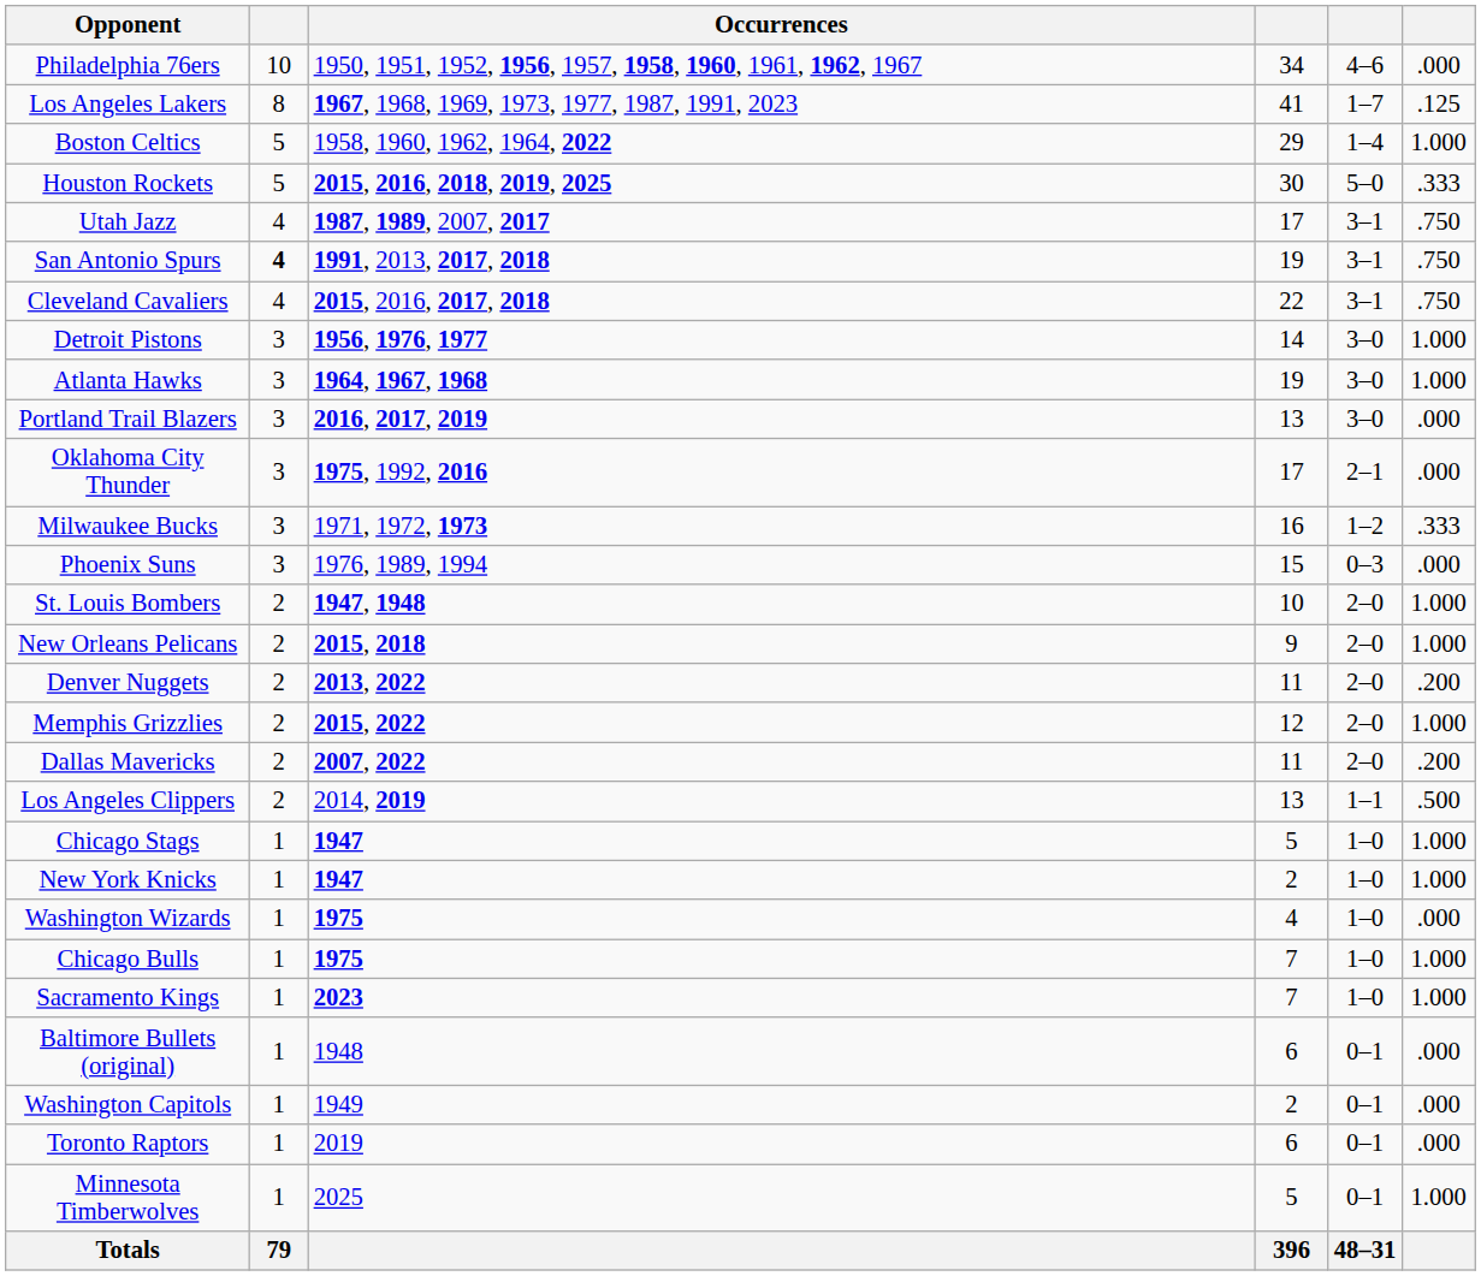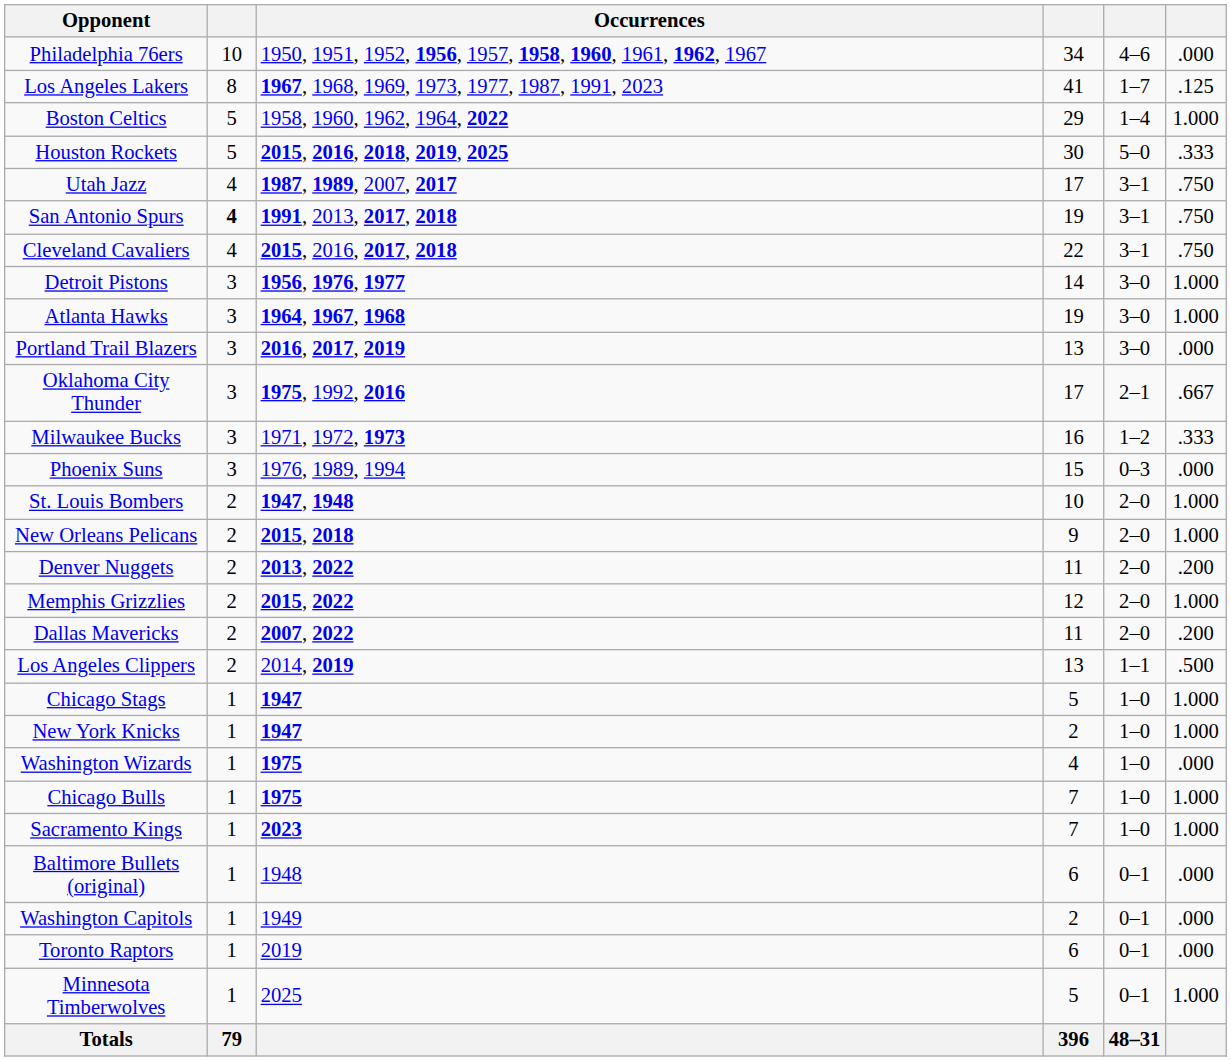 <table class="wikitable sortable" style="text-align: center; width: 75%;">
 <tr>
 <th width="150">Opponent</th>
 <th width="30"></th>
 <th>Occurrences</th>
 <th width="40"></th>
 <th width="40"></th>
 <th width="40"></th>
 </tr>
 <tr>
 <td><a href='#'>Philadelphia 76ers</a></td>
 <td>10</td>
 <td align=left><a href='#'>1950</a>, <a href='#'>1951</a>, <a href='#'>1952</a>, <strong><a href='#'>1956</a></strong>, <a href='#'>1957</a>, <strong><a href='#'>1958</a></strong>, <strong><a href='#'>1960</a></strong>, <a href='#'>1961</a>, <strong><a href='#'>1962</a></strong>, <a href='#'>1967</a></td>
 <td>34</td>
 <td>4–6</td>
 <td>.000</td>
 </tr>
 <tr>
 <td><a href='#'>Los Angeles Lakers</a></td>
 <td>8</td>
 <td align=left><strong><a href='#'>1967</a></strong>, <a href='#'>1968</a>, <a href='#'>1969</a>, <a href='#'>1973</a>, <a href='#'>1977</a>, <a href='#'>1987</a>, <a href='#'>1991</a>, <a href='#'>2023</a></td>
 <td>41</td>
 <td>1–7</td>
 <td>.125</td>
 </tr>
 <tr>
 <td><a href='#'>Boston Celtics</a></td>
 <td>5</td>
 <td align=left><a href='#'>1958</a>, <a href='#'>1960</a>, <a href='#'>1962</a>, <a href='#'>1964</a>, <strong><a href='#'>2022</a></strong></td>
 <td>29</td>
 <td>1–4</td>
 <td>1.000</td>
 </tr>
 <tr>
 <td><a href='#'>Houston Rockets</a></td>
 <td>5</td>
 <td align=left><strong><a href='#'>2015</a></strong>, <strong><a href='#'>2016</a></strong>, <strong><a href='#'>2018</a></strong>, <strong><a href='#'>2019</a></strong>, <strong><a href='#'>2025</a></strong></td>
 <td>30</td>
 <td>5–0</td>
 <td>.333</td>
 </tr>
 <tr>
 <td><a href='#'>Utah Jazz</a></td>
 <td>4</td>
 <td align=left><strong><a href='#'>1987</a></strong>, <strong><a href='#'>1989</a></strong>, <a href='#'>2007</a>, <strong><a href='#'>2017</a></strong></td>
 <td>17</td>
 <td>3–1</td>
 <td>.750</td>
 </tr>
 <tr>
 <td><a href='#'>San Antonio Spurs</a></td>
 <td><strong>4</strong></td>
 <td align=left><strong><a href='#'>1991</a></strong>, <a href='#'>2013</a>, <strong><a href='#'>2017</a></strong>, <strong><a href='#'>2018</a></strong></td>
 <td>19</td>
 <td>3–1</td>
 <td>.750</td>
 </tr>
 <tr>
 <td><a href='#'>Cleveland Cavaliers</a></td>
 <td>4</td>
 <td align=left><strong><a href='#'>2015</a></strong>, <a href='#'>2016</a>, <strong><a href='#'>2017</a></strong>, <strong><a href='#'>2018</a></strong></td>
 <td>22</td>
 <td>3–1</td>
 <td>.750</td>
 </tr>
 <tr>
 <td><a href='#'>Detroit Pistons</a></td>
 <td>3</td>
 <td align=left><strong><a href='#'>1956</a></strong>, <strong><a href='#'>1976</a></strong>, <strong><a href='#'>1977</a></strong></td>
 <td>14</td>
 <td>3–0</td>
 <td>1.000</td>
 </tr>
 <tr>
 <td><a href='#'>Atlanta Hawks</a></td>
 <td>3</td>
 <td align=left><strong><a href='#'>1964</a></strong>, <strong><a href='#'>1967</a></strong>, <strong><a href='#'>1968</a></strong></td>
 <td>19</td>
 <td>3–0</td>
 <td>1.000</td>
 </tr>
 <tr>
 <td><a href='#'>Portland Trail Blazers</a></td>
 <td>3</td>
 <td align=left><strong><a href='#'>2016</a></strong>, <strong><a href='#'>2017</a></strong>, <strong><a href='#'>2019</a></strong></td>
 <td>13</td>
 <td>3–0</td>
 <td>.000</td>
 </tr>
 <tr>
 <td><a href='#'>Oklahoma City Thunder</a></td>
 <td>3</td>
 <td align=left><strong><a href='#'>1975</a></strong>, <a href='#'>1992</a>, <strong><a href='#'>2016</a></strong></td>
 <td>17</td>
 <td>2–1</td>
-<td>.000</td>
+<td>.667</td>
 </tr>
 <tr>
 <td><a href='#'>Milwaukee Bucks</a></td>
 <td>3</td>
 <td align=left><a href='#'>1971</a>, <a href='#'>1972</a>, <strong><a href='#'>1973</a></strong></td>
 <td>16</td>
 <td>1–2</td>
 <td>.333</td>
 </tr>
 <tr>
 <td><a href='#'>Phoenix Suns</a></td>
 <td>3</td>
 <td align=left><a href='#'>1976</a>, <a href='#'>1989</a>, <a href='#'>1994</a></td>
 <td>15</td>
 <td>0–3</td>
 <td>.000</td>
 </tr>
 <tr>
 <td><a href='#'>St. Louis Bombers</a></td>
 <td>2</td>
 <td align=left><strong><a href='#'>1947</a></strong>, <strong><a href='#'>1948</a></strong></td>
 <td>10</td>
 <td>2–0</td>
 <td>1.000</td>
 </tr>
 <tr>
 <td><a href='#'>New Orleans Pelicans</a></td>
 <td>2</td>
 <td align=left><strong><a href='#'>2015</a></strong>, <strong><a href='#'>2018</a></strong></td>
 <td>9</td>
 <td>2–0</td>
 <td>1.000</td>
 </tr>
 <tr>
 <td><a href='#'>Denver Nuggets</a></td>
 <td>2</td>
 <td align=left><strong><a href='#'>2013</a></strong>, <strong><a href='#'>2022</a></strong></td>
 <td>11</td>
 <td>2–0</td>
 <td>.200</td>
 </tr>
 <tr>
 <td><a href='#'>Memphis Grizzlies</a></td>
 <td>2</td>
 <td align=left><strong><a href='#'>2015</a></strong>, <strong><a href='#'>2022</a></strong></td>
 <td>12</td>
 <td>2–0</td>
 <td>1.000</td>
 </tr>
 <tr>
 <td><a href='#'>Dallas Mavericks</a></td>
 <td>2</td>
 <td align=left><strong><a href='#'>2007</a></strong>, <strong><a href='#'>2022</a></strong></td>
 <td>11</td>
 <td>2–0</td>
 <td>.200</td>
 </tr>
 <tr>
 <td><a href='#'>Los Angeles Clippers</a></td>
 <td>2</td>
 <td align=left><a href='#'>2014</a>, <strong><a href='#'>2019</a></strong></td>
 <td>13</td>
 <td>1–1</td>
 <td>.500</td>
 </tr>
 <tr>
 <td><a href='#'>Chicago Stags</a></td>
 <td>1</td>
 <td align=left><strong><a href='#'>1947</a></strong></td>
 <td>5</td>
 <td>1–0</td>
 <td>1.000</td>
 </tr>
 <tr>
 <td><a href='#'>New York Knicks</a></td>
 <td>1</td>
 <td align=left><strong><a href='#'>1947</a></strong></td>
 <td>2</td>
 <td>1–0</td>
 <td>1.000</td>
 </tr>
 <tr>
 <td><a href='#'>Washington Wizards</a></td>
 <td>1</td>
 <td align=left><strong><a href='#'>1975</a></strong></td>
 <td>4</td>
 <td>1–0</td>
 <td>.000</td>
 </tr>
 <tr>
 <td><a href='#'>Chicago Bulls</a></td>
 <td>1</td>
 <td align=left><strong><a href='#'>1975</a></strong></td>
 <td>7</td>
 <td>1–0</td>
 <td>1.000</td>
 </tr>
 <tr>
 <td><a href='#'>Sacramento Kings</a></td>
 <td>1</td>
 <td align=left><strong><a href='#'>2023</a></strong></td>
 <td>7</td>
 <td>1–0</td>
 <td>1.000</td>
 </tr>
 <tr>
 <td><a href='#'>Baltimore Bullets (original)</a></td>
 <td>1</td>
 <td align=left><a href='#'>1948</a></td>
 <td>6</td>
 <td>0–1</td>
 <td>.000</td>
 </tr>
 <tr>
 <td><a href='#'>Washington Capitols</a></td>
 <td>1</td>
 <td align=left><a href='#'>1949</a></td>
 <td>2</td>
 <td>0–1</td>
 <td>.000</td>
 </tr>
 <tr>
 <td><a href='#'>Toronto Raptors</a></td>
 <td>1</td>
 <td align=left><a href='#'>2019</a></td>
 <td>6</td>
 <td>0–1</td>
 <td>.000</td>
 </tr>
 <tr>
 <td><a href='#'>Minnesota Timberwolves</a></td>
 <td>1</td>
 <td align=left><a href='#'>2025</a></td>
 <td>5</td>
 <td>0–1</td>
 <td>1.000</td>
 </tr>
 <tr>
 <th width="150">Totals</th>
 <th width="30">79</th>
 <th></th>
 <th width="40">396</th>
 <th width="40">48–31</th>
 <th width="40"></th>
 </tr>
 </table>
